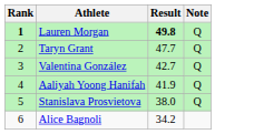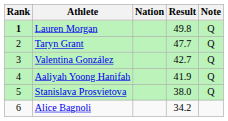 <table class="wikitable sortable" style="text-align:center">
 <tr>
 <th>Rank</th>
 <th>Athlete</th>
+<th>Nation</th>
 <th>Result</th>
 <th>Note</th>
 </tr>
 <tr bgcolor=bbf3bb>
 <td><strong>1</strong></td>
 <td align=left><a href='#'>Lauren Morgan</a></td>
-<td><strong>49.8</strong></td>
+<td align=left></td>
+<td>49.8</td>
 <td>Q</td>
 </tr>
 <tr bgcolor=bbf3bb>
 <td>2</td>
 <td align=left><a href='#'>Taryn Grant</a></td>
+<td align=left></td>
 <td>47.7</td>
 <td>Q</td>
 </tr>
 <tr bgcolor=bbf3bb>
 <td>3</td>
 <td align=left><a href='#'>Valentina González</a></td>
+<td align=left></td>
 <td>42.7</td>
 <td>Q</td>
 </tr>
 <tr bgcolor=bbf3bb>
 <td>4</td>
 <td align=left><a href='#'>Aaliyah Yoong Hanifah</a></td>
+<td align=left></td>
 <td>41.9</td>
 <td>Q</td>
 </tr>
 <tr bgcolor=bbf3bb>
 <td>5</td>
 <td align=left><a href='#'>Stanislava Prosvietova</a></td>
+<td align=left></td>
 <td>38.0</td>
 <td>Q</td>
 </tr>
 <tr>
 <td>6</td>
 <td align=left><a href='#'>Alice Bagnoli</a></td>
+<td align=left></td>
 <td>34.2</td>
 <td></td>
 </tr>
 </table>
